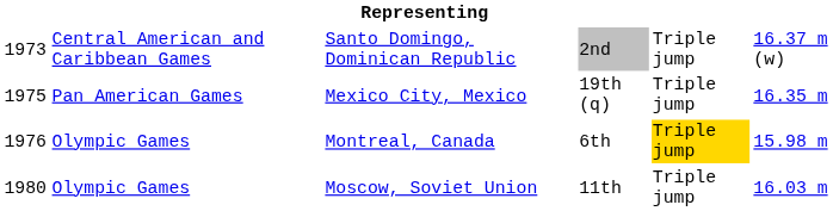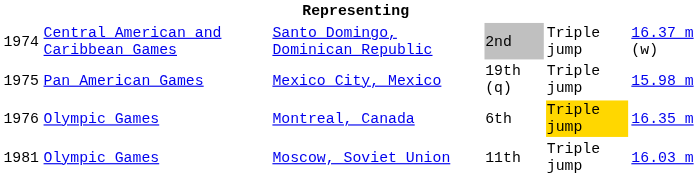 <table>
 <tr>
 <th colspan="6">Representing </th>
 </tr>
 <tr>
-<td>1973</td>
+<td>1974</td>
 <td><a href='#'>Central American and Caribbean Games</a></td>
 <td><a href='#'>Santo Domingo, Dominican Republic</a></td>
 <td bgcolor=silver>2nd</td>
 <td>Triple jump</td>
 <td><a href='#'>16.37 m</a> (w)</td>
 </tr>
 <tr>
 <td>1975</td>
 <td><a href='#'>Pan American Games</a></td>
 <td><a href='#'>Mexico City, Mexico</a></td>
 <td>19th (q)</td>
 <td>Triple jump</td>
-<td><a href='#'>16.35 m</a></td>
+<td><a href='#'>15.98 m</a></td>
 </tr>
 <tr>
 <td>1976</td>
 <td><a href='#'>Olympic Games</a></td>
 <td><a href='#'>Montreal,  Canada</a></td>
 <td>6th</td>
 <td style="background: gold;">Triple jump</td>
-<td><a href='#'>15.98 m</a></td>
+<td><a href='#'>16.35 m</a></td>
 </tr>
 <tr>
-<td>1980</td>
+<td>1981</td>
 <td><a href='#'>Olympic Games</a></td>
 <td><a href='#'>Moscow, Soviet Union</a></td>
 <td>11th</td>
 <td>Triple jump</td>
 <td><a href='#'>16.03 m</a></td>
 </tr>
 </table>
